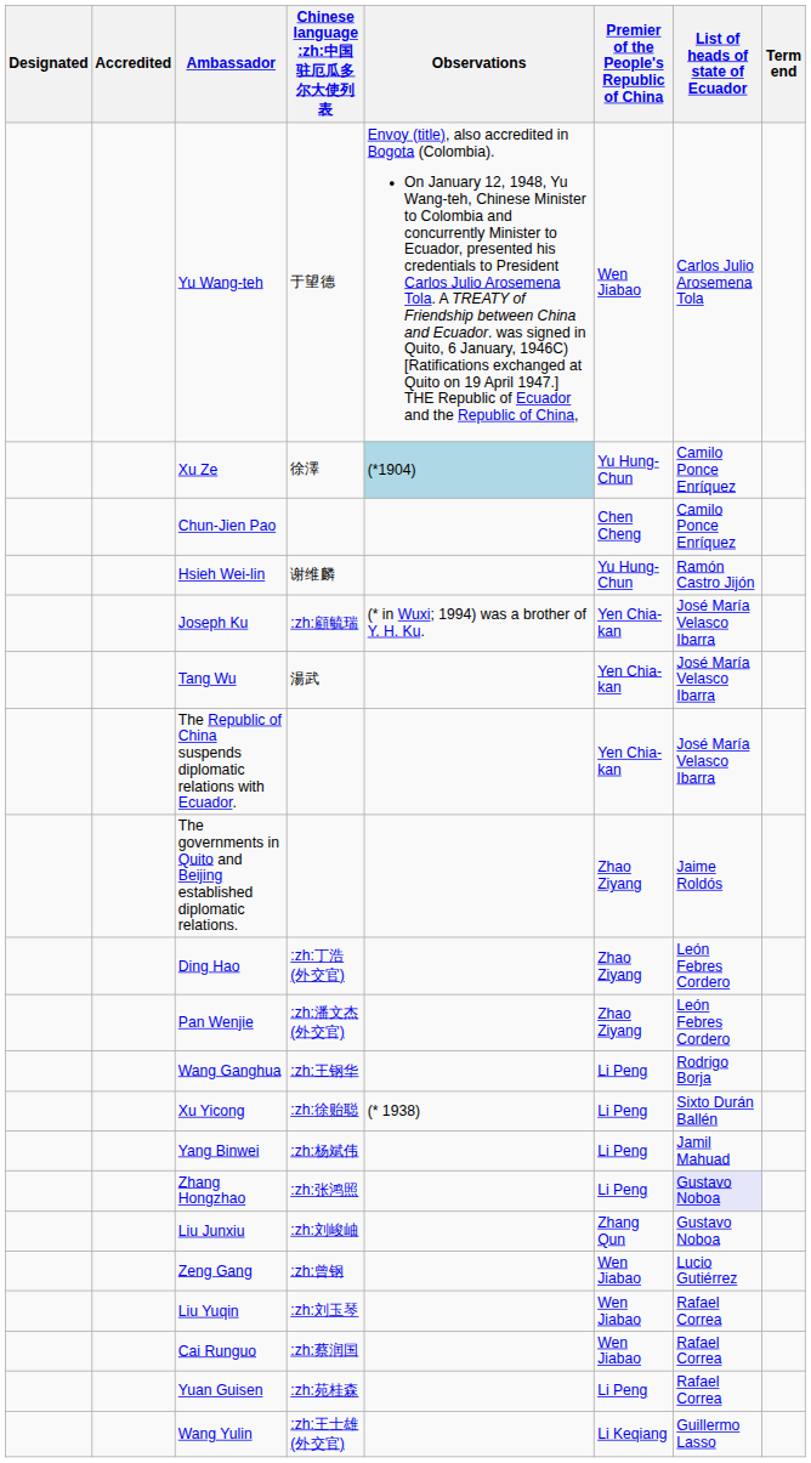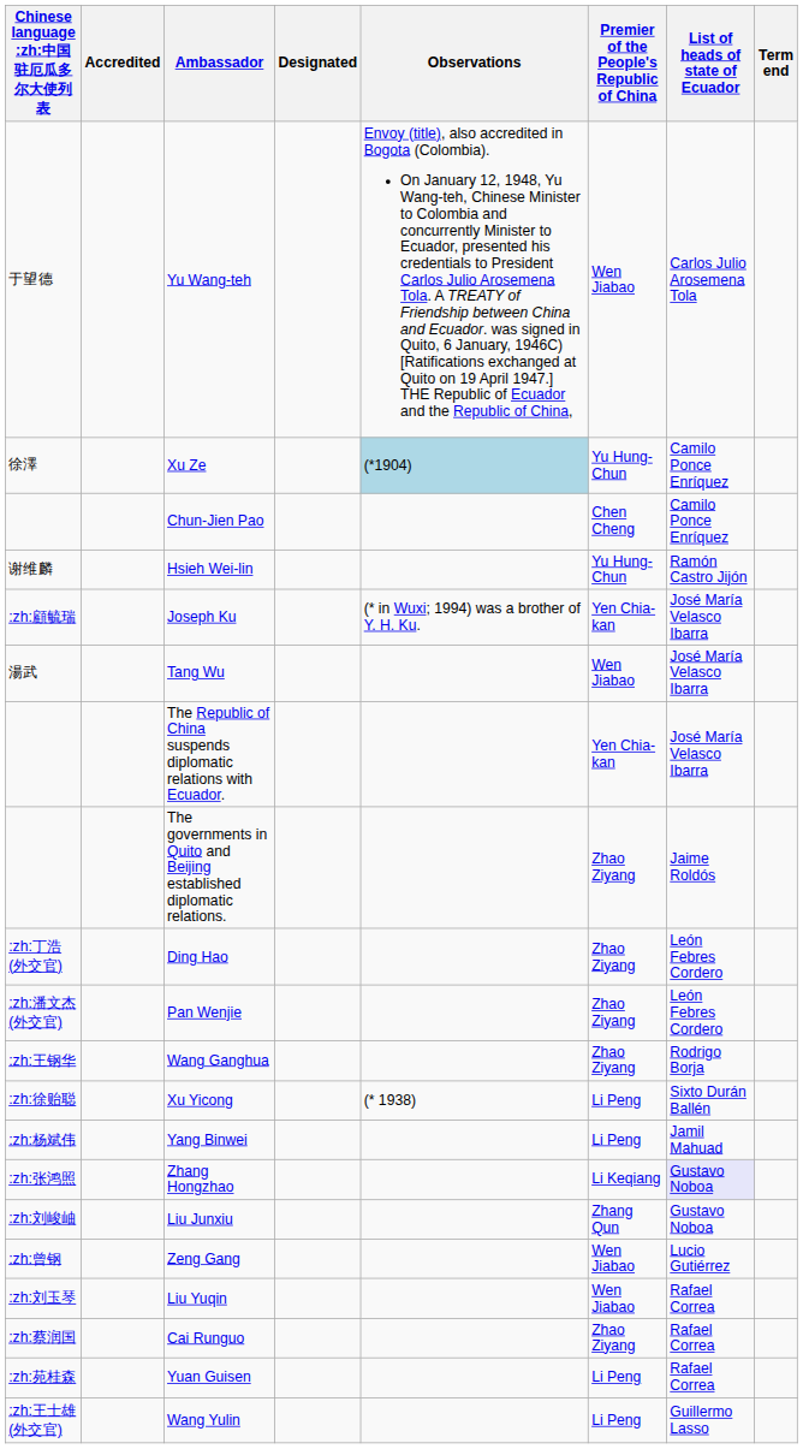 <table class="wikitable sortable">
 <tr>
-<th>Designated</th>
+<th><a href='#'>Chinese language</a><br><a href='#'>:zh:中国驻厄瓜多尔大使列表</a></th>
 <th>Accredited</th>
 <th><a href='#'>Ambassador</a></th>
-<th><a href='#'>Chinese language</a><br><a href='#'>:zh:中国驻厄瓜多尔大使列表</a></th>
+<th>Designated</th>
 <th>Observations</th>
 <th><a href='#'>Premier of the People's Republic of China</a></th>
 <th><a href='#'>List of heads of state of Ecuador</a></th>
 <th>Term end</th>
 </tr>
 <tr>
-<td></td>
+<td>于望德</td>
 <td></td>
 <td><a href='#'>Yu Wang-teh</a></td>
-<td>于望德</td>
+<td></td>
 <td><a href='#'>Envoy (title)</a>, also accredited in <a href='#'>Bogota</a> (Colombia).<br><ul><li>On January 12, 1948, Yu Wang-teh, Chinese Minister to Colombia and concurrently Minister to Ecuador, presented his credentials to President <a href='#'>Carlos Julio Arosemena Tola</a>. A <em>TREATY of Friendship between China and Ecuador</em>. was signed in Quito, 6 January, 1946C) [Ratifications exchanged at Quito on 19 April 1947.] THE Republic of <a href='#'>Ecuador</a> and the <a href='#'>Republic of China</a>,</li></ul></td>
 <td><a href='#'>Wen Jiabao</a></td>
 <td><a href='#'>Carlos Julio Arosemena Tola</a></td>
 <td></td>
 </tr>
 <tr>
-<td></td>
+<td>徐澤</td>
 <td></td>
 <td><a href='#'>Xu Ze</a></td>
-<td>徐澤</td>
+<td></td>
 <td style="background: lightblue;">(*1904)</td>
 <td><a href='#'>Yu Hung-Chun</a></td>
 <td><a href='#'>Camilo Ponce Enríquez</a></td>
 <td></td>
 </tr>
 <tr>
 <td></td>
 <td></td>
 <td><a href='#'>Chun-Jien Pao</a></td>
 <td></td>
 <td></td>
 <td><a href='#'>Chen Cheng</a></td>
 <td><a href='#'>Camilo Ponce Enríquez</a></td>
 <td></td>
 </tr>
 <tr>
-<td></td>
+<td>谢维麟</td>
 <td></td>
 <td><a href='#'>Hsieh Wei-lin</a></td>
-<td>谢维麟</td>
+<td></td>
 <td></td>
 <td><a href='#'>Yu Hung-Chun</a></td>
 <td><a href='#'>Ramón Castro Jijón</a></td>
 <td></td>
 </tr>
 <tr>
-<td></td>
+<td><a href='#'>:zh:顧毓瑞</a></td>
 <td></td>
 <td><a href='#'>Joseph Ku</a></td>
-<td><a href='#'>:zh:顧毓瑞</a></td>
+<td></td>
 <td>(* in <a href='#'>Wuxi</a>;  1994) was a brother of <a href='#'>Y. H. Ku</a>.</td>
 <td><a href='#'>Yen Chia-kan</a></td>
 <td><a href='#'>José María Velasco Ibarra</a></td>
 <td></td>
 </tr>
 <tr>
+<td>湯武</td>
+<td></td>
+<td><a href='#'>Tang Wu</a></td>
 <td></td>
 <td></td>
-<td><a href='#'>Tang Wu</a></td>
-<td>湯武</td>
-<td></td>
-<td><a href='#'>Yen Chia-kan</a></td>
+<td><a href='#'>Wen Jiabao</a></td>
 <td><a href='#'>José María Velasco Ibarra</a></td>
 <td></td>
 </tr>
 <tr>
 <td></td>
 <td></td>
 <td>The <a href='#'>Republic of China</a> suspends diplomatic relations with <a href='#'>Ecuador</a>.</td>
 <td></td>
 <td></td>
 <td><a href='#'>Yen Chia-kan</a></td>
 <td><a href='#'>José María Velasco Ibarra</a></td>
 <td></td>
 </tr>
 <tr>
 <td></td>
 <td></td>
 <td>The governments in <a href='#'>Quito</a> and <a href='#'>Beijing</a> established diplomatic relations.</td>
 <td></td>
 <td></td>
 <td><a href='#'>Zhao Ziyang</a></td>
 <td><a href='#'>Jaime Roldós</a></td>
 <td></td>
 </tr>
 <tr>
-<td></td>
+<td><a href='#'>:zh:丁浩 (外交官)</a></td>
 <td></td>
 <td><a href='#'>Ding Hao</a></td>
-<td><a href='#'>:zh:丁浩 (外交官)</a></td>
+<td></td>
 <td></td>
 <td><a href='#'>Zhao Ziyang</a></td>
 <td><a href='#'>León Febres Cordero</a></td>
 <td></td>
 </tr>
 <tr>
-<td></td>
+<td><a href='#'>:zh:潘文杰 (外交官)</a></td>
 <td></td>
 <td><a href='#'>Pan Wenjie</a></td>
-<td><a href='#'>:zh:潘文杰 (外交官)</a></td>
+<td></td>
 <td></td>
 <td><a href='#'>Zhao Ziyang</a></td>
 <td><a href='#'>León Febres Cordero</a></td>
 <td></td>
 </tr>
 <tr>
+<td><a href='#'>:zh:王钢华</a></td>
+<td></td>
+<td><a href='#'>Wang Ganghua</a></td>
 <td></td>
 <td></td>
-<td><a href='#'>Wang Ganghua</a></td>
-<td><a href='#'>:zh:王钢华</a></td>
-<td></td>
-<td><a href='#'>Li Peng</a></td>
+<td><a href='#'>Zhao Ziyang</a></td>
 <td><a href='#'>Rodrigo Borja</a></td>
 <td></td>
 </tr>
 <tr>
-<td></td>
+<td><a href='#'>:zh:徐贻聪</a></td>
 <td></td>
 <td><a href='#'>Xu Yicong</a></td>
-<td><a href='#'>:zh:徐贻聪</a></td>
+<td></td>
 <td>(* 1938)</td>
 <td><a href='#'>Li Peng</a></td>
 <td><a href='#'>Sixto Durán Ballén</a></td>
 <td></td>
 </tr>
 <tr>
-<td></td>
+<td><a href='#'>:zh:杨斌伟</a></td>
 <td></td>
 <td><a href='#'>Yang Binwei</a></td>
-<td><a href='#'>:zh:杨斌伟</a></td>
+<td></td>
 <td></td>
 <td><a href='#'>Li Peng</a></td>
 <td><a href='#'>Jamil Mahuad</a></td>
 <td></td>
 </tr>
 <tr>
+<td><a href='#'>:zh:张鸿照</a></td>
+<td></td>
+<td><a href='#'>Zhang Hongzhao</a></td>
 <td></td>
 <td></td>
-<td><a href='#'>Zhang Hongzhao</a></td>
-<td><a href='#'>:zh:张鸿照</a></td>
-<td></td>
-<td><a href='#'>Li Peng</a></td>
+<td><a href='#'>Li Keqiang</a></td>
 <td style="background: lavender;"><a href='#'>Gustavo Noboa</a></td>
 <td></td>
 </tr>
 <tr>
-<td></td>
+<td><a href='#'>:zh:刘峻岫</a></td>
 <td></td>
 <td><a href='#'>Liu Junxiu</a></td>
-<td><a href='#'>:zh:刘峻岫</a></td>
+<td></td>
 <td></td>
 <td><a href='#'>Zhang Qun</a></td>
 <td><a href='#'>Gustavo Noboa</a></td>
 <td></td>
 </tr>
 <tr>
-<td></td>
+<td><a href='#'>:zh:曾钢</a></td>
 <td></td>
 <td><a href='#'>Zeng Gang</a></td>
-<td><a href='#'>:zh:曾钢</a></td>
+<td></td>
 <td></td>
 <td><a href='#'>Wen Jiabao</a></td>
 <td><a href='#'>Lucio Gutiérrez</a></td>
 <td></td>
 </tr>
 <tr>
-<td></td>
+<td><a href='#'>:zh:刘玉琴</a></td>
 <td></td>
 <td><a href='#'>Liu Yuqin</a></td>
-<td><a href='#'>:zh:刘玉琴</a></td>
+<td></td>
 <td></td>
 <td><a href='#'>Wen Jiabao</a></td>
 <td><a href='#'>Rafael Correa</a></td>
 <td></td>
 </tr>
 <tr>
+<td><a href='#'>:zh:蔡润国</a></td>
+<td></td>
+<td><a href='#'>Cai Runguo</a></td>
 <td></td>
 <td></td>
-<td><a href='#'>Cai Runguo</a></td>
-<td><a href='#'>:zh:蔡润国</a></td>
-<td></td>
-<td><a href='#'>Wen Jiabao</a></td>
+<td><a href='#'>Zhao Ziyang</a></td>
 <td><a href='#'>Rafael Correa</a></td>
 <td></td>
 </tr>
 <tr>
-<td></td>
+<td><a href='#'>:zh:苑桂森</a></td>
 <td></td>
 <td><a href='#'>Yuan Guisen</a></td>
-<td><a href='#'>:zh:苑桂森</a></td>
+<td></td>
 <td></td>
 <td><a href='#'>Li Peng</a></td>
 <td><a href='#'>Rafael Correa</a></td>
 <td></td>
 </tr>
 <tr>
+<td><a href='#'>:zh:王士雄 (外交官)</a></td>
+<td></td>
+<td><a href='#'>Wang Yulin</a></td>
 <td></td>
 <td></td>
-<td><a href='#'>Wang Yulin</a></td>
-<td><a href='#'>:zh:王士雄 (外交官)</a></td>
-<td></td>
-<td><a href='#'>Li Keqiang</a></td>
+<td><a href='#'>Li Peng</a></td>
 <td><a href='#'>Guillermo Lasso</a></td>
 <td></td>
 </tr>
 </table>
